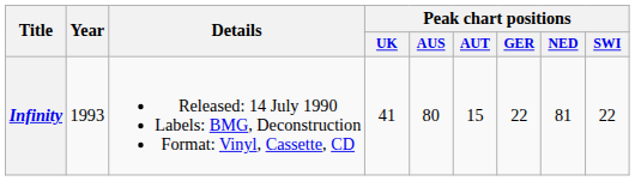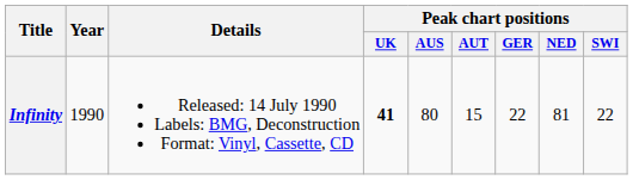 <table class="wikitable plainrowheaders" style="text-align:center;">
 <tr>
 <th rowspan="2">Title</th>
 <th rowspan="2">Year</th>
 <th rowspan="2">Details</th>
 <th colspan="6" style="width:3.5em;">Peak chart positions</th>
 </tr>
 <tr>
 <th style="width:35px;font-size:smaller;"><a href='#'>UK</a><br></th>
 <th style="width:35px;font-size:smaller;"><a href='#'>AUS</a><br></th>
 <th style="width:35px;font-size:smaller;"><a href='#'>AUT</a><br></th>
 <th style="width:35px;font-size:smaller;"><a href='#'>GER</a><br></th>
 <th style="width:35px;font-size:smaller;"><a href='#'>NED</a><br></th>
 <th style="width:35px;font-size:smaller;"><a href='#'>SWI</a><br></th>
 </tr>
 <tr>
 <th scope="row"><em><a href='#'>Infinity</a></em></th>
-<td>1993</td>
+<td>1990</td>
 <td><br><ul><li>Released: 14 July 1990</li><li>Labels: <a href='#'>BMG</a>, Deconstruction</li><li>Format: <a href='#'>Vinyl</a>, <a href='#'>Cassette</a>, <a href='#'>CD</a></li></ul></td>
-<td>41</td>
+<td><strong>41</strong></td>
 <td>80</td>
 <td>15</td>
 <td>22</td>
 <td>81</td>
 <td>22</td>
 </tr>
 </table>
